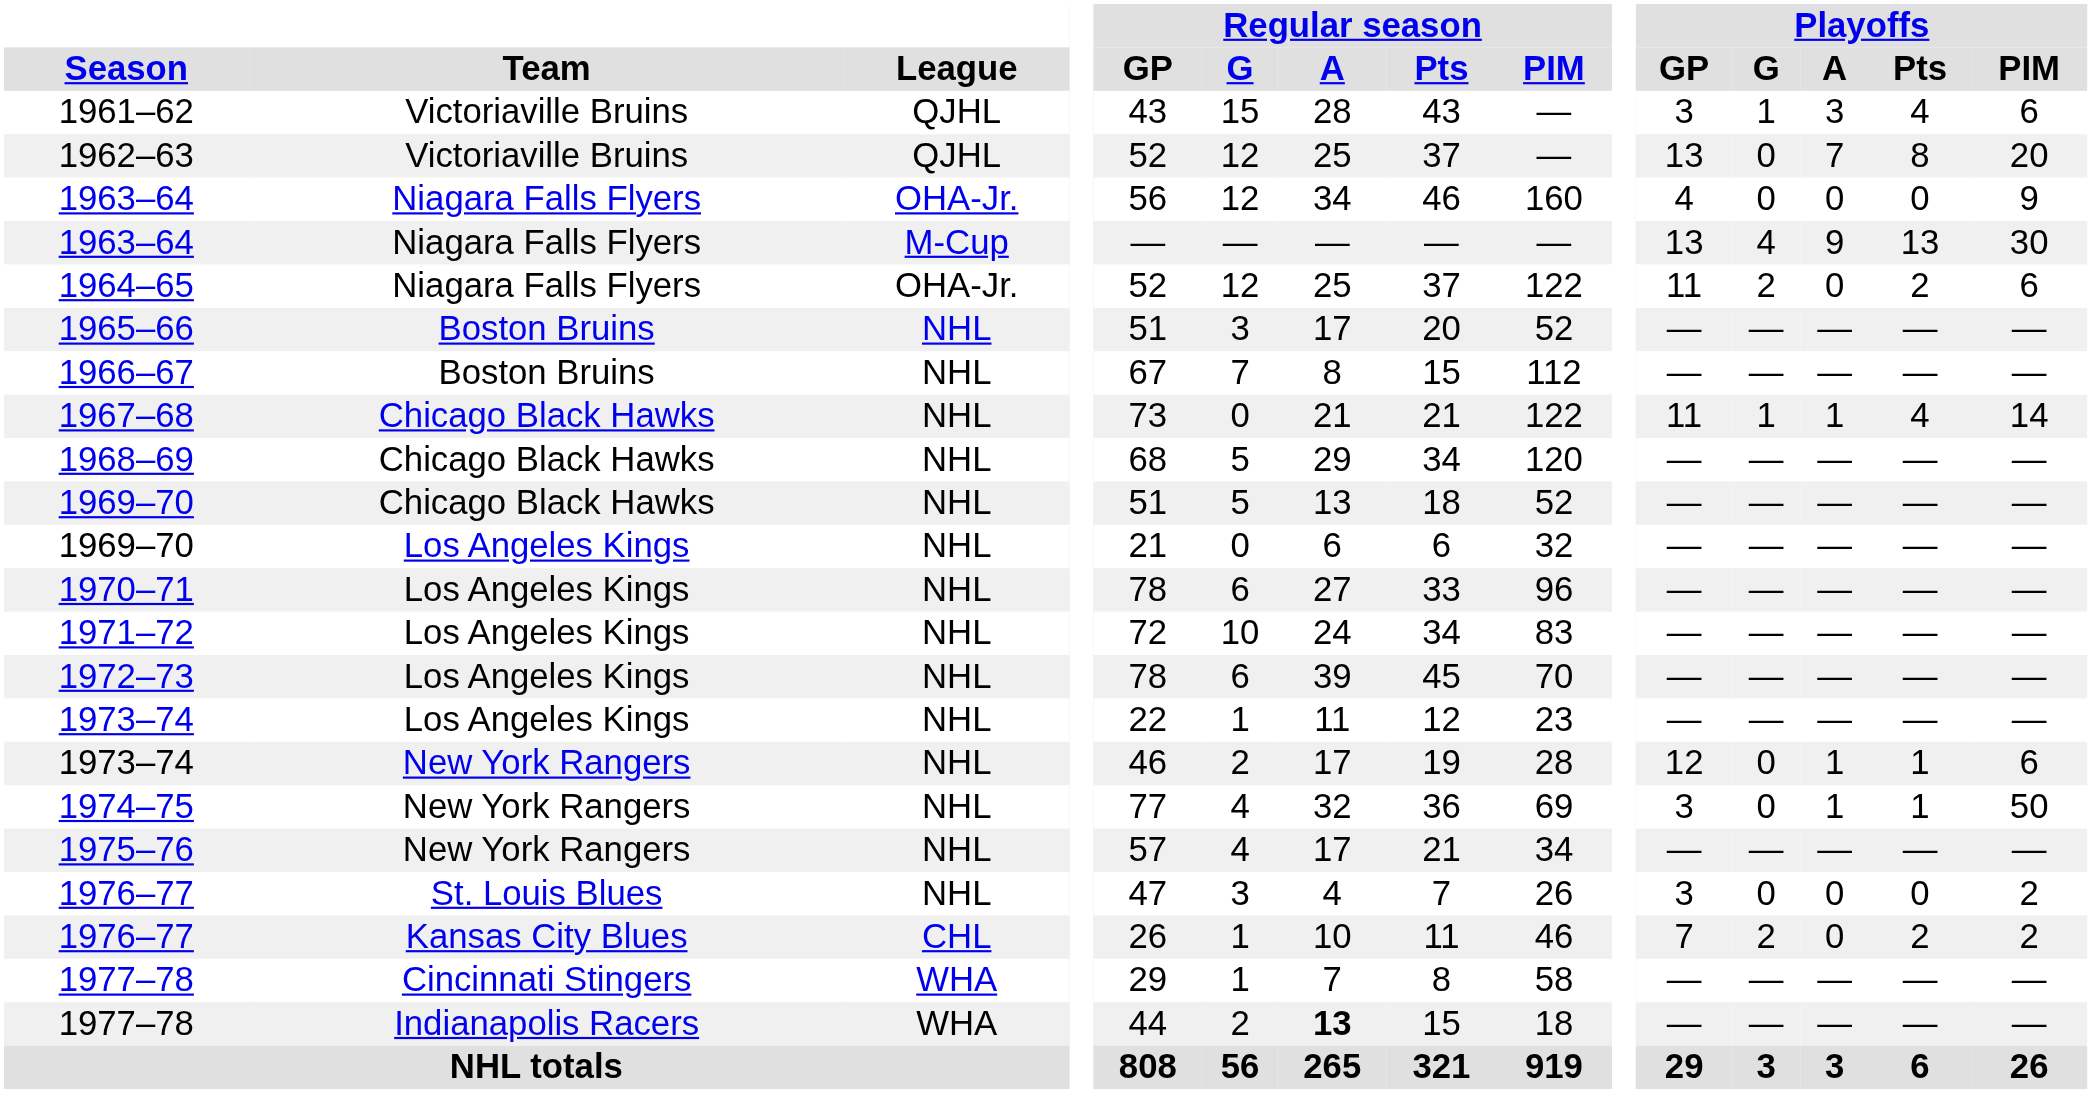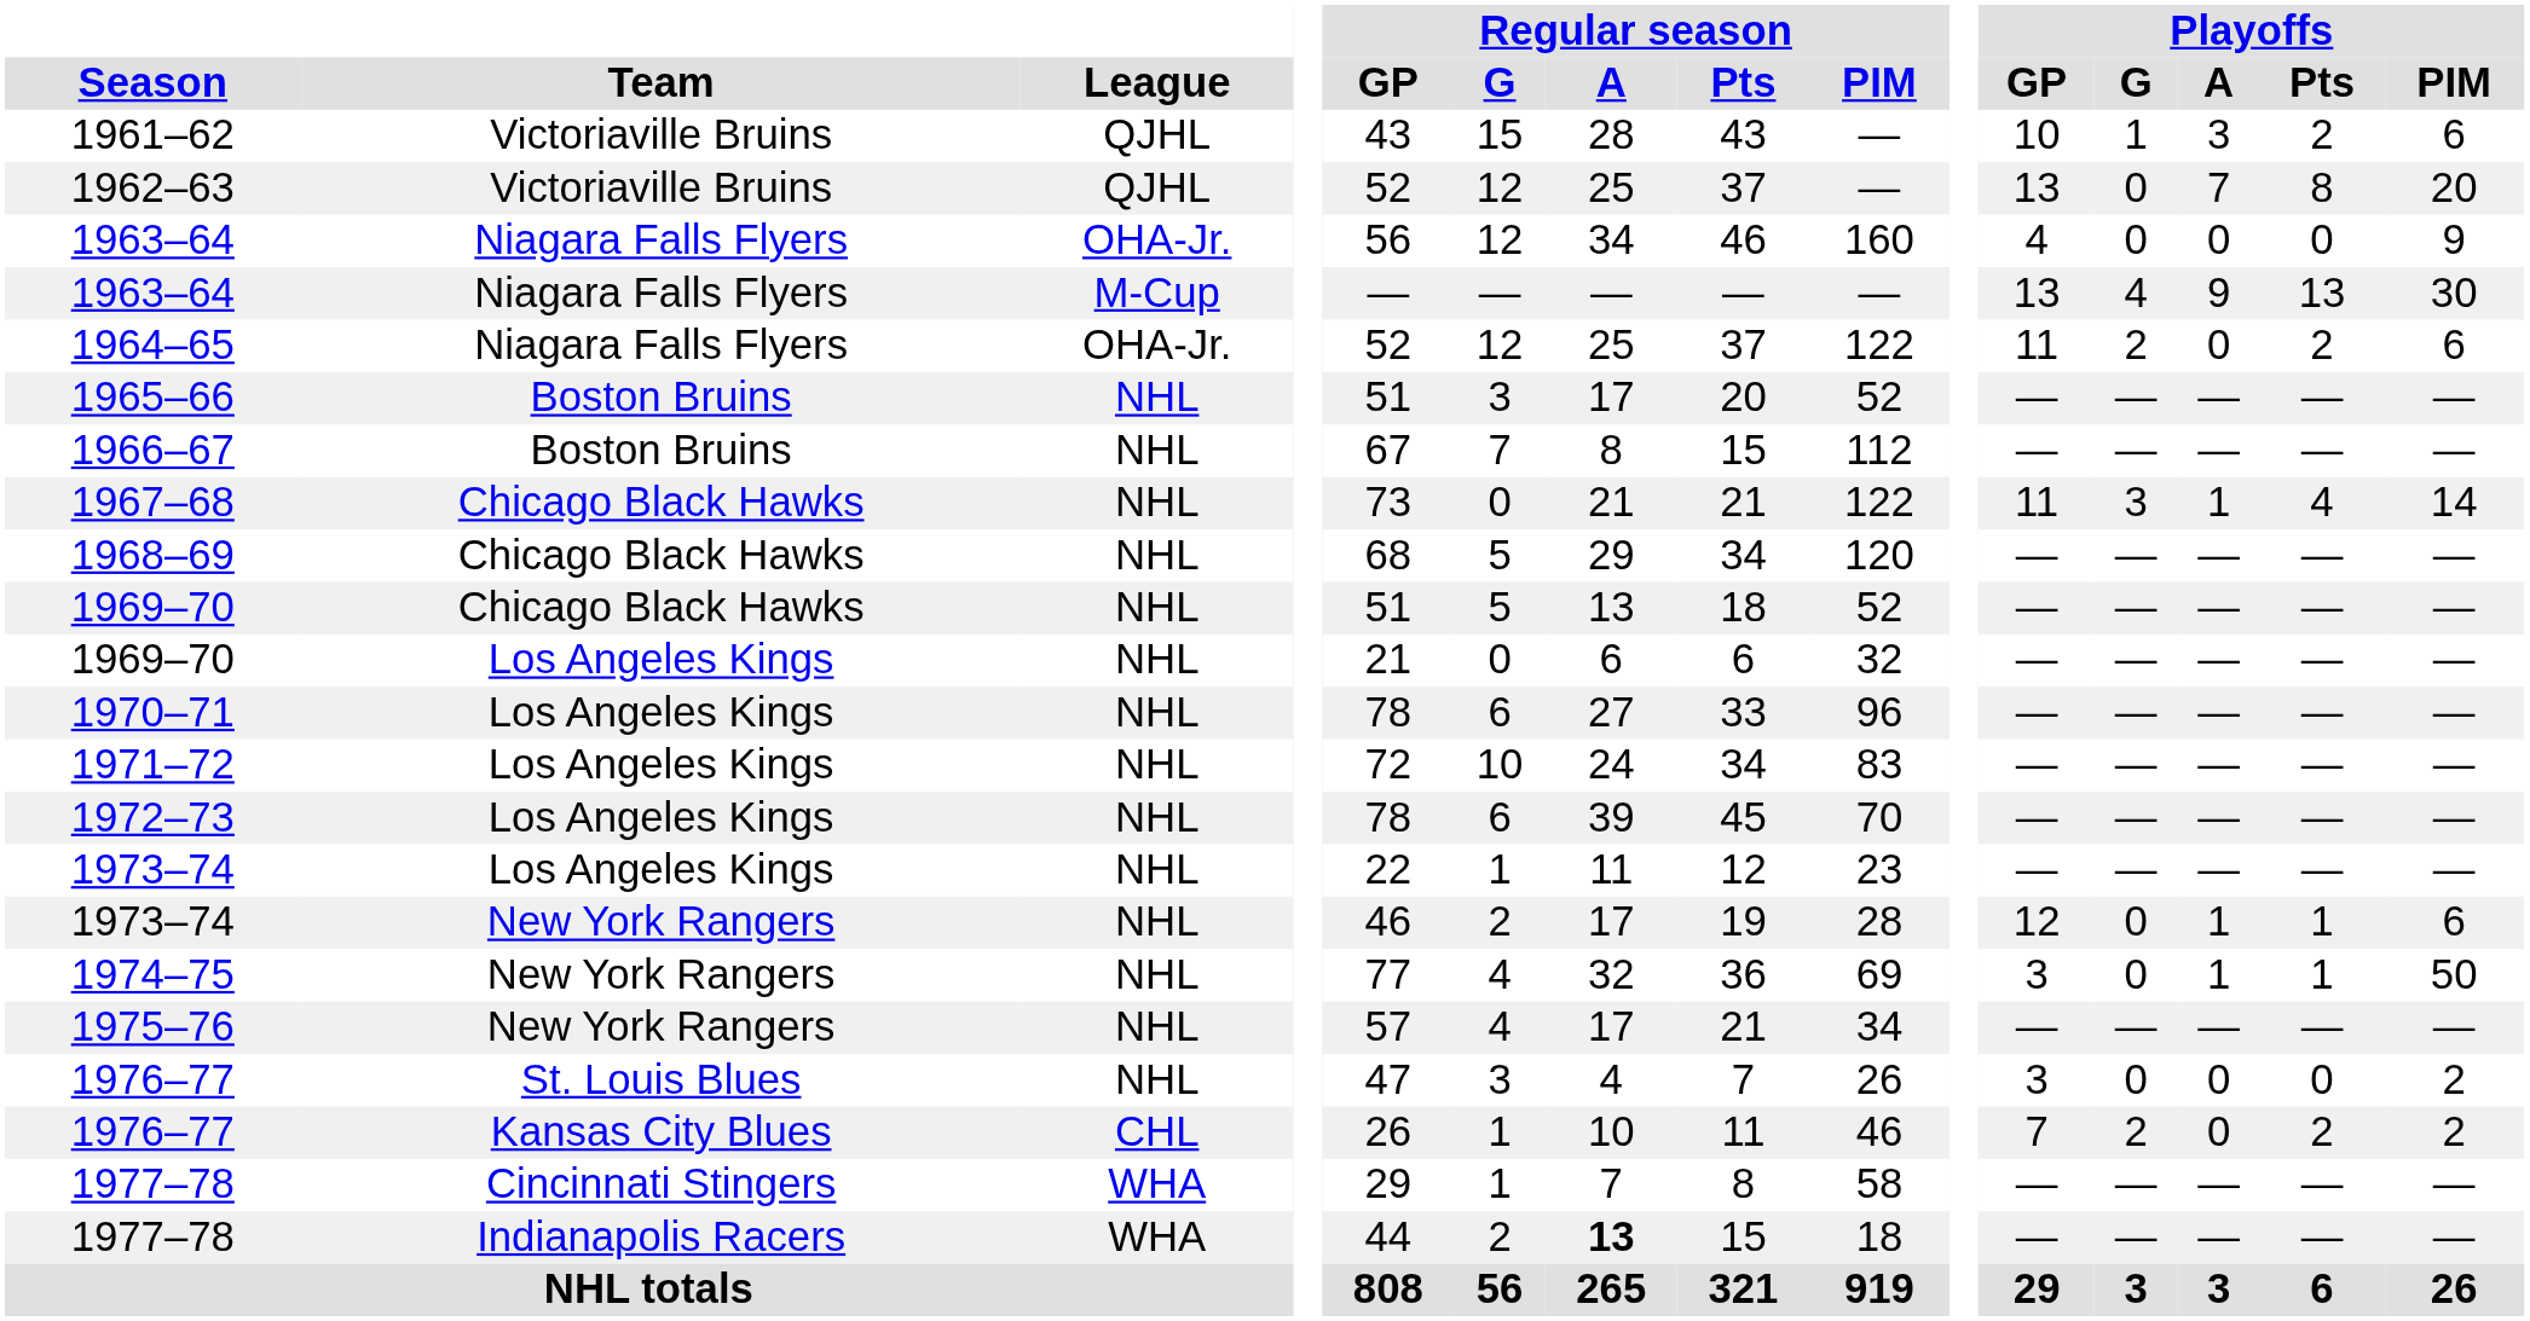 <table border="0" cellpadding="1" cellspacing="0" style="text-align:center; width:60em">
 <tr bgcolor="#e0e0e0">
 <th colspan="3" bgcolor="#ffffff"> </th>
 <th rowspan="99" bgcolor="#ffffff"> </th>
 <th colspan="5"><a href='#'>Regular season</a></th>
 <th rowspan="99" bgcolor="#ffffff"> </th>
 <th colspan="5"><a href='#'>Playoffs</a></th>
 </tr>
 <tr bgcolor="#e0e0e0">
 <th><a href='#'>Season</a></th>
 <th>Team</th>
 <th>League</th>
 <th>GP</th>
 <th><a href='#'>G</a></th>
 <th><a href='#'>A</a></th>
 <th><a href='#'>Pts</a></th>
 <th><a href='#'>PIM</a></th>
 <th>GP</th>
 <th>G</th>
 <th>A</th>
 <th>Pts</th>
 <th>PIM</th>
 </tr>
 <tr>
 <td>1961–62</td>
 <td>Victoriaville Bruins</td>
 <td>QJHL</td>
 <td>43</td>
 <td>15</td>
 <td>28</td>
 <td>43</td>
 <td>—</td>
-<td>3</td>
+<td>10</td>
 <td>1</td>
 <td>3</td>
-<td>4</td>
+<td>2</td>
 <td>6</td>
 </tr>
 <tr bgcolor="#f0f0f0">
 <td>1962–63</td>
 <td>Victoriaville Bruins</td>
 <td>QJHL</td>
 <td>52</td>
 <td>12</td>
 <td>25</td>
 <td>37</td>
 <td>—</td>
 <td>13</td>
 <td>0</td>
 <td>7</td>
 <td>8</td>
 <td>20</td>
 </tr>
 <tr>
 <td><a href='#'>1963–64</a></td>
 <td><a href='#'>Niagara Falls Flyers</a></td>
 <td><a href='#'>OHA-Jr.</a></td>
 <td>56</td>
 <td>12</td>
 <td>34</td>
 <td>46</td>
 <td>160</td>
 <td>4</td>
 <td>0</td>
 <td>0</td>
 <td>0</td>
 <td>9</td>
 </tr>
 <tr bgcolor="#f0f0f0">
 <td><a href='#'>1963–64</a></td>
 <td>Niagara Falls Flyers</td>
 <td><a href='#'>M-Cup</a></td>
 <td>—</td>
 <td>—</td>
 <td>—</td>
 <td>—</td>
 <td>—</td>
 <td>13</td>
 <td>4</td>
 <td>9</td>
 <td>13</td>
 <td>30</td>
 </tr>
 <tr>
 <td><a href='#'>1964–65</a></td>
 <td>Niagara Falls Flyers</td>
 <td>OHA-Jr.</td>
 <td>52</td>
 <td>12</td>
 <td>25</td>
 <td>37</td>
 <td>122</td>
 <td>11</td>
 <td>2</td>
 <td>0</td>
 <td>2</td>
 <td>6</td>
 </tr>
 <tr bgcolor="#f0f0f0">
 <td><a href='#'>1965–66</a></td>
 <td><a href='#'>Boston Bruins</a></td>
 <td><a href='#'>NHL</a></td>
 <td>51</td>
 <td>3</td>
 <td>17</td>
 <td>20</td>
 <td>52</td>
 <td>—</td>
 <td>—</td>
 <td>—</td>
 <td>—</td>
 <td>—</td>
 </tr>
 <tr>
 <td><a href='#'>1966–67</a></td>
 <td>Boston Bruins</td>
 <td>NHL</td>
 <td>67</td>
 <td>7</td>
 <td>8</td>
 <td>15</td>
 <td>112</td>
 <td>—</td>
 <td>—</td>
 <td>—</td>
 <td>—</td>
 <td>—</td>
 </tr>
 <tr bgcolor="#f0f0f0">
 <td><a href='#'>1967–68</a></td>
 <td><a href='#'>Chicago Black Hawks</a></td>
 <td>NHL</td>
 <td>73</td>
 <td>0</td>
 <td>21</td>
 <td>21</td>
 <td>122</td>
 <td>11</td>
-<td>1</td>
+<td>3</td>
 <td>1</td>
 <td>4</td>
 <td>14</td>
 </tr>
 <tr>
 <td><a href='#'>1968–69</a></td>
 <td>Chicago Black Hawks</td>
 <td>NHL</td>
 <td>68</td>
 <td>5</td>
 <td>29</td>
 <td>34</td>
 <td>120</td>
 <td>—</td>
 <td>—</td>
 <td>—</td>
 <td>—</td>
 <td>—</td>
 </tr>
 <tr bgcolor="#f0f0f0">
 <td><a href='#'>1969–70</a></td>
 <td>Chicago Black Hawks</td>
 <td>NHL</td>
 <td>51</td>
 <td>5</td>
 <td>13</td>
 <td>18</td>
 <td>52</td>
 <td>—</td>
 <td>—</td>
 <td>—</td>
 <td>—</td>
 <td>—</td>
 </tr>
 <tr>
 <td>1969–70</td>
 <td><a href='#'>Los Angeles Kings</a></td>
 <td>NHL</td>
 <td>21</td>
 <td>0</td>
 <td>6</td>
 <td>6</td>
 <td>32</td>
 <td>—</td>
 <td>—</td>
 <td>—</td>
 <td>—</td>
 <td>—</td>
 </tr>
 <tr bgcolor="#f0f0f0">
 <td><a href='#'>1970–71</a></td>
 <td>Los Angeles Kings</td>
 <td>NHL</td>
 <td>78</td>
 <td>6</td>
 <td>27</td>
 <td>33</td>
 <td>96</td>
 <td>—</td>
 <td>—</td>
 <td>—</td>
 <td>—</td>
 <td>—</td>
 </tr>
 <tr>
 <td><a href='#'>1971–72</a></td>
 <td>Los Angeles Kings</td>
 <td>NHL</td>
 <td>72</td>
 <td>10</td>
 <td>24</td>
 <td>34</td>
 <td>83</td>
 <td>—</td>
 <td>—</td>
 <td>—</td>
 <td>—</td>
 <td>—</td>
 </tr>
 <tr bgcolor="#f0f0f0">
 <td><a href='#'>1972–73</a></td>
 <td>Los Angeles Kings</td>
 <td>NHL</td>
 <td>78</td>
 <td>6</td>
 <td>39</td>
 <td>45</td>
 <td>70</td>
 <td>—</td>
 <td>—</td>
 <td>—</td>
 <td>—</td>
 <td>—</td>
 </tr>
 <tr>
 <td><a href='#'>1973–74</a></td>
 <td>Los Angeles Kings</td>
 <td>NHL</td>
 <td>22</td>
 <td>1</td>
 <td>11</td>
 <td>12</td>
 <td>23</td>
 <td>—</td>
 <td>—</td>
 <td>—</td>
 <td>—</td>
 <td>—</td>
 </tr>
 <tr bgcolor="#f0f0f0">
 <td>1973–74</td>
 <td><a href='#'>New York Rangers</a></td>
 <td>NHL</td>
 <td>46</td>
 <td>2</td>
 <td>17</td>
 <td>19</td>
 <td>28</td>
 <td>12</td>
 <td>0</td>
 <td>1</td>
 <td>1</td>
 <td>6</td>
 </tr>
 <tr>
 <td><a href='#'>1974–75</a></td>
 <td>New York Rangers</td>
 <td>NHL</td>
 <td>77</td>
 <td>4</td>
 <td>32</td>
 <td>36</td>
 <td>69</td>
 <td>3</td>
 <td>0</td>
 <td>1</td>
 <td>1</td>
 <td>50</td>
 </tr>
 <tr bgcolor="#f0f0f0">
 <td><a href='#'>1975–76</a></td>
 <td>New York Rangers</td>
 <td>NHL</td>
 <td>57</td>
 <td>4</td>
 <td>17</td>
 <td>21</td>
 <td>34</td>
 <td>—</td>
 <td>—</td>
 <td>—</td>
 <td>—</td>
 <td>—</td>
 </tr>
 <tr>
 <td><a href='#'>1976–77</a></td>
 <td><a href='#'>St. Louis Blues</a></td>
 <td>NHL</td>
 <td>47</td>
 <td>3</td>
 <td>4</td>
 <td>7</td>
 <td>26</td>
 <td>3</td>
 <td>0</td>
 <td>0</td>
 <td>0</td>
 <td>2</td>
 </tr>
 <tr bgcolor="#f0f0f0">
 <td><a href='#'>1976–77</a></td>
 <td><a href='#'>Kansas City Blues</a></td>
 <td><a href='#'>CHL</a></td>
 <td>26</td>
 <td>1</td>
 <td>10</td>
 <td>11</td>
 <td>46</td>
 <td>7</td>
 <td>2</td>
 <td>0</td>
 <td>2</td>
 <td>2</td>
 </tr>
 <tr>
 <td><a href='#'>1977–78</a></td>
 <td><a href='#'>Cincinnati Stingers</a></td>
 <td><a href='#'>WHA</a></td>
 <td>29</td>
 <td>1</td>
 <td>7</td>
 <td>8</td>
 <td>58</td>
 <td>—</td>
 <td>—</td>
 <td>—</td>
 <td>—</td>
 <td>—</td>
 </tr>
 <tr bgcolor="#f0f0f0">
 <td>1977–78</td>
 <td><a href='#'>Indianapolis Racers</a></td>
 <td>WHA</td>
 <td>44</td>
 <td>2</td>
 <td><strong>13</strong></td>
 <td>15</td>
 <td>18</td>
 <td>—</td>
 <td>—</td>
 <td>—</td>
 <td>—</td>
 <td>—</td>
 </tr>
 <tr bgcolor="#e0e0e0">
 <th colspan="3">NHL totals</th>
 <th>808</th>
 <th>56</th>
 <th>265</th>
 <th>321</th>
 <th>919</th>
 <th>29</th>
 <th>3</th>
 <th>3</th>
 <th>6</th>
 <th>26</th>
 </tr>
 </table>
